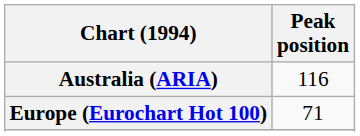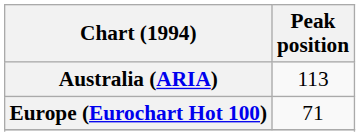 <table class="wikitable sortable plainrowheaders" style="text-align:center">
 <tr>
 <th>Chart (1994)</th>
 <th>Peak<br>position</th>
 </tr>
 <tr>
 <th scope="row">Australia (<a href='#'>ARIA</a>)</th>
-<td>116</td>
+<td>113</td>
 </tr>
 <tr>
 <th scope="row">Europe (<a href='#'>Eurochart Hot 100</a>)</th>
 <td>71</td>
 </tr>
 <tr>
 </tr>
 <tr>
 </tr>
 </table>
